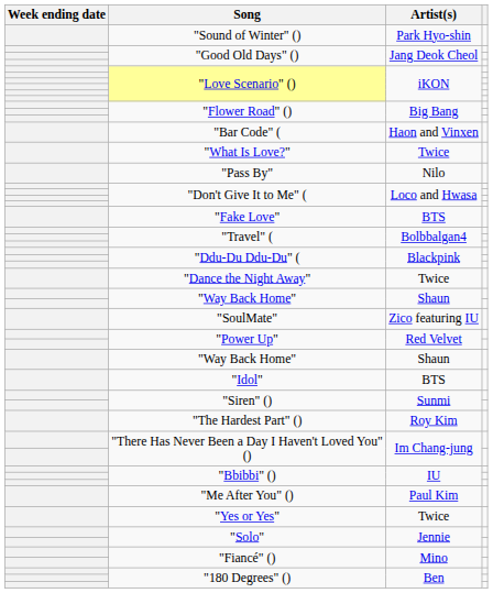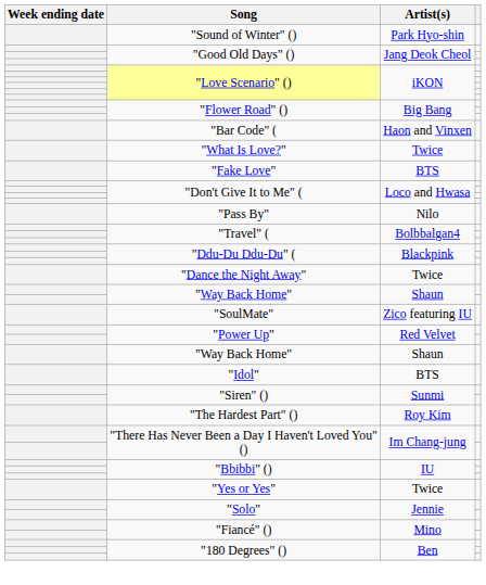 <table class="wikitable plainrowheaders sortable" style="text-align:center">
 <tr>
 <th>Week ending date</th>
 <th>Song</th>
 <th>Artist(s)</th>
 <th class="unsortable"></th>
 </tr>
 <tr>
 <th scope="row"></th>
 <td>"Sound of Winter" ()</td>
 <td><a href='#'>Park Hyo-shin</a></td>
 <td></td>
 </tr>
 <tr>
 <th scope="row"></th>
 <td rowspan="3">"Good Old Days" ()</td>
 <td rowspan="3"><a href='#'>Jang Deok Cheol</a></td>
 <td></td>
 </tr>
 <tr>
 <th scope="row"></th>
 <td></td>
 </tr>
 <tr>
 <th scope="row"></th>
 <td></td>
 </tr>
 <tr>
 <th scope="row"></th>
 <td bgcolor="#FFFF99" rowspan="6">"<a href='#'>Love Scenario</a>" () </td>
 <td rowspan="6"><a href='#'>iKON</a></td>
 <td></td>
 </tr>
 <tr>
 <th scope="row"></th>
 <td></td>
 </tr>
 <tr>
 <th scope="row"></th>
 <td></td>
 </tr>
 <tr>
 <th scope="row"></th>
 <td></td>
 </tr>
 <tr>
 <th scope="row"></th>
 <td></td>
 </tr>
 <tr>
 <th scope="row"></th>
 <td></td>
 </tr>
 <tr>
 <th scope="row"></th>
 <td rowspan="3">"<a href='#'>Flower Road</a>" ()</td>
 <td rowspan="3"><a href='#'>Big Bang</a></td>
 <td></td>
 </tr>
 <tr>
 <th scope="row"></th>
 <td></td>
 </tr>
 <tr>
 <th scope="row"></th>
 <td></td>
 </tr>
 <tr>
 <th scope="row"></th>
 <td>"Bar Code" (</td>
 <td><a href='#'>Haon</a> and <a href='#'>Vinxen</a></td>
 <td></td>
 </tr>
 <tr>
 <th scope="row"></th>
 <td>"<a href='#'>What Is Love?</a>"</td>
 <td><a href='#'>Twice</a></td>
 <td></td>
 </tr>
 <tr>
 <th scope="row"></th>
-<td>"Pass By"</td>
-<td>Nilo</td>
+<td>"<a href='#'>Fake Love</a>"</td>
+<td><a href='#'>BTS</a></td>
 <td></td>
 </tr>
 <tr>
 <th scope="row"></th>
 <td rowspan="4">"Don't Give It to Me" (</td>
 <td rowspan="4"><a href='#'>Loco</a> and <a href='#'>Hwasa</a></td>
 <td></td>
 </tr>
 <tr>
 <th scope="row"></th>
 <td></td>
 </tr>
 <tr>
 <th scope="row"></th>
 <td></td>
 </tr>
 <tr>
 <th scope="row"></th>
 <td></td>
 </tr>
 <tr>
 <th scope="row"></th>
-<td>"<a href='#'>Fake Love</a>"</td>
-<td><a href='#'>BTS</a></td>
+<td>"Pass By"</td>
+<td>Nilo</td>
 <td></td>
 </tr>
 <tr>
 <th scope="row"></th>
 <td rowspan="3">"Travel" (</td>
 <td rowspan="3"><a href='#'>Bolbbalgan4</a></td>
 <td></td>
 </tr>
 <tr>
 <th scope="row"></th>
 <td></td>
 </tr>
 <tr>
 <th scope="row"></th>
 <td></td>
 </tr>
 <tr>
 <th scope="row"></th>
 <td rowspan="3">"<a href='#'>Ddu-Du Ddu-Du</a>" (</td>
 <td rowspan="3"><a href='#'>Blackpink</a></td>
 <td></td>
 </tr>
 <tr>
 <th scope="row"></th>
 <td></td>
 </tr>
 <tr>
 <th scope="row"></th>
 <td></td>
 </tr>
 <tr>
 <th scope="row"></th>
 <td>"<a href='#'>Dance the Night Away</a>"</td>
 <td>Twice</td>
 <td></td>
 </tr>
 <tr>
 <th scope="row"></th>
 <td rowspan="2">"<a href='#'>Way Back Home</a>"</td>
 <td rowspan="2"><a href='#'>Shaun</a></td>
 <td></td>
 </tr>
 <tr>
 <th scope="row"></th>
 <td></td>
 </tr>
 <tr>
 <th scope="row"></th>
 <td>"SoulMate"</td>
 <td><a href='#'>Zico</a> featuring <a href='#'>IU</a></td>
 <td></td>
 </tr>
 <tr>
 <th scope="row"></th>
 <td rowspan="2">"<a href='#'>Power Up</a>"</td>
 <td rowspan="2"><a href='#'>Red Velvet</a></td>
 <td></td>
 </tr>
 <tr>
 <th scope="row"></th>
 <td></td>
 </tr>
 <tr>
 <th scope="row"></th>
 <td>"Way Back Home"</td>
 <td>Shaun</td>
 <td></td>
 </tr>
 <tr>
 <th scope="row"></th>
 <td>"<a href='#'>Idol</a>"</td>
 <td>BTS</td>
 <td></td>
 </tr>
 <tr>
 <th scope="row"></th>
 <td rowspan="2">"Siren" ()</td>
 <td rowspan="2"><a href='#'>Sunmi</a></td>
 <td></td>
 </tr>
 <tr>
 <th scope="row"></th>
 <td></td>
 </tr>
 <tr>
 <th scope="row"></th>
 <td>"The Hardest Part" ()</td>
 <td><a href='#'>Roy Kim</a></td>
 <td></td>
 </tr>
 <tr>
 <th scope="row"></th>
 <td rowspan="2">"There Has Never Been a Day I Haven't Loved You"<br>()</td>
 <td rowspan="2"><a href='#'>Im Chang-jung</a></td>
 <td></td>
 </tr>
 <tr>
 <th scope="row"></th>
 <td></td>
 </tr>
 <tr>
 <th scope="row"></th>
 <td rowspan="3">"<a href='#'>Bbibbi</a>" ()</td>
 <td rowspan="3"><a href='#'>IU</a></td>
 <td></td>
 </tr>
 <tr>
 <th scope="row"></th>
 <td></td>
 </tr>
 <tr>
 <th scope="row"></th>
 <td></td>
 </tr>
 <tr>
 <th scope="row"></th>
-<td>"Me After You" ()</td>
-<td><a href='#'>Paul Kim</a></td>
-<td></td>
-</tr>
-<tr>
-<th scope="row"></th>
 <td>"<a href='#'>Yes or Yes</a>"</td>
 <td>Twice</td>
 <td></td>
 </tr>
 <tr>
 <th scope="row"></th>
 <td rowspan="2">"<a href='#'>Solo</a>"</td>
 <td rowspan="2"><a href='#'>Jennie</a></td>
 <td></td>
 </tr>
 <tr>
 <th scope="row"></th>
 <td></td>
 </tr>
 <tr>
 <th scope="row"></th>
 <td rowspan="2">"Fiancé" ()</td>
 <td rowspan="2"><a href='#'>Mino</a></td>
 <td></td>
 </tr>
 <tr>
 <th scope="row"></th>
 <td></td>
 </tr>
 <tr>
 <th scope="row"></th>
 <td rowspan="3">"180 Degrees" ()</td>
 <td rowspan="3"><a href='#'>Ben</a></td>
 <td></td>
 </tr>
 <tr>
 <th scope="row"></th>
 <td></td>
 </tr>
 <tr>
 <th scope="row"></th>
 <td></td>
 </tr>
 </table>
